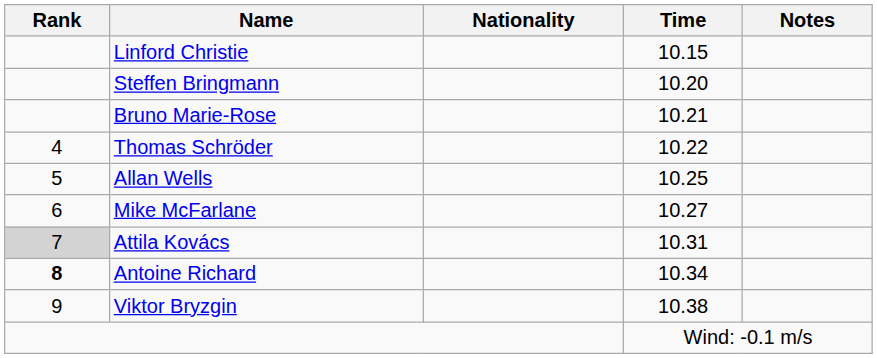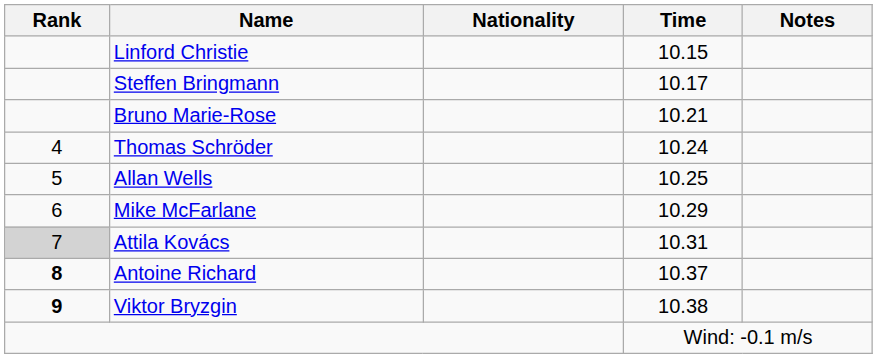 <table class="wikitable sortable" style="text-align:center;width: 55%">
 <tr>
 <th>Rank</th>
 <th>Name</th>
 <th>Nationality</th>
 <th>Time</th>
 <th>Notes</th>
 </tr>
 <tr>
 <td></td>
 <td align="left"><a href='#'>Linford Christie</a></td>
 <td align="left"></td>
 <td>10.15</td>
 <td></td>
 </tr>
 <tr>
 <td></td>
 <td align="left"><a href='#'>Steffen Bringmann</a></td>
 <td align="left"></td>
-<td>10.20</td>
+<td>10.17</td>
 <td></td>
 </tr>
 <tr>
 <td></td>
 <td align="left"><a href='#'>Bruno Marie-Rose</a></td>
 <td align="left"></td>
 <td>10.21</td>
 <td></td>
 </tr>
 <tr>
 <td>4</td>
 <td align="left"><a href='#'>Thomas Schröder</a></td>
 <td align="left"></td>
-<td>10.22</td>
+<td>10.24</td>
 <td></td>
 </tr>
 <tr>
 <td>5</td>
 <td align="left"><a href='#'>Allan Wells</a></td>
 <td align="left"></td>
 <td>10.25</td>
 <td></td>
 </tr>
 <tr>
 <td>6</td>
 <td align="left"><a href='#'>Mike McFarlane</a></td>
 <td align="left"></td>
-<td>10.27</td>
+<td>10.29</td>
 <td></td>
 </tr>
 <tr>
 <td style="background: lightgrey;">7</td>
 <td align="left"><a href='#'>Attila Kovács</a></td>
 <td align="left"></td>
 <td>10.31</td>
 <td></td>
 </tr>
 <tr>
 <td><strong>8</strong></td>
 <td align="left"><a href='#'>Antoine Richard</a></td>
 <td align="left"></td>
-<td>10.34</td>
+<td>10.37</td>
 <td></td>
 </tr>
 <tr>
-<td>9</td>
+<td><strong>9</strong></td>
 <td align="left"><a href='#'>Viktor Bryzgin</a></td>
 <td align="left"></td>
 <td>10.38</td>
 <td></td>
 </tr>
 <tr>
 <td colspan="3"></td>
 <td colspan="2">Wind: -0.1 m/s</td>
 </tr>
 </table>
